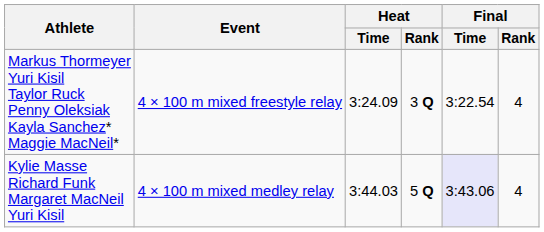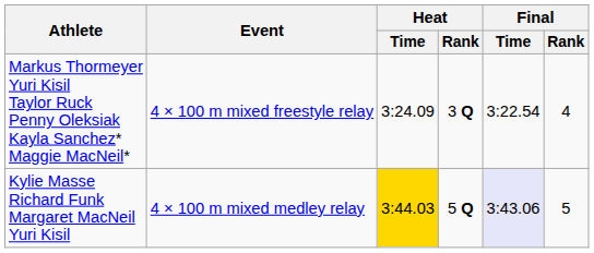 <table class=wikitable style="font-size:90%">
 <tr>
 <th rowspan="2">Athlete</th>
 <th rowspan="2">Event</th>
 <th colspan="2">Heat</th>
 <th colspan="2">Final</th>
 </tr>
 <tr style="font-size:95%">
 <th>Time</th>
 <th>Rank</th>
 <th>Time</th>
 <th>Rank</th>
 </tr>
 <tr align=center>
 <td align=left><a href='#'>Markus Thormeyer</a><br><a href='#'>Yuri Kisil</a><br><a href='#'>Taylor Ruck</a><br><a href='#'>Penny Oleksiak</a><br><a href='#'>Kayla Sanchez</a>*<br><a href='#'>Maggie MacNeil</a>*</td>
 <td align=left><a href='#'>4 × 100 m mixed freestyle relay</a></td>
 <td>3:24.09</td>
 <td>3 <strong>Q</strong></td>
 <td>3:22.54</td>
 <td>4</td>
 </tr>
 <tr align=center>
 <td align=left><a href='#'>Kylie Masse</a><br><a href='#'>Richard Funk</a><br><a href='#'>Margaret MacNeil</a><br><a href='#'>Yuri Kisil</a></td>
 <td align=left><a href='#'>4 × 100 m mixed medley relay</a></td>
-<td>3:44.03</td>
+<td style="background: gold;">3:44.03</td>
 <td>5 <strong>Q</strong></td>
 <td style="background: lavender;">3:43.06</td>
-<td>4</td>
+<td>5</td>
 </tr>
 </table>
